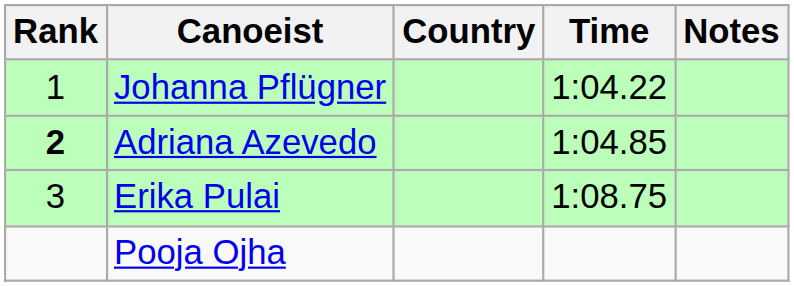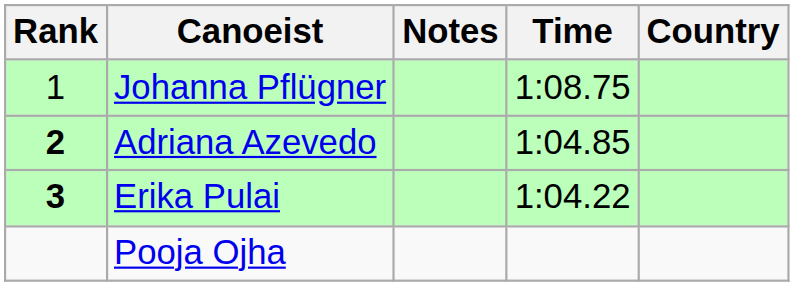 <table class="wikitable" style="text-align:center">
 <tr>
 <th>Rank</th>
 <th>Canoeist</th>
+<th>Notes</th>
+<th>Time</th>
 <th>Country</th>
-<th>Time</th>
-<th>Notes</th>
 </tr>
 <tr bgcolor=bbffbb>
 <td>1</td>
 <td align="left"><a href='#'>Johanna Pflügner</a></td>
+<td></td>
+<td>1:08.75</td>
 <td align="left"></td>
-<td>1:04.22</td>
-<td></td>
 </tr>
 <tr bgcolor=bbffbb>
 <td><strong>2</strong></td>
 <td align="left"><a href='#'>Adriana Azevedo</a></td>
+<td></td>
+<td>1:04.85</td>
 <td align="left"></td>
-<td>1:04.85</td>
-<td></td>
 </tr>
 <tr bgcolor=bbffbb>
-<td>3</td>
+<td><strong>3</strong></td>
 <td align="left"><a href='#'>Erika Pulai</a></td>
+<td></td>
+<td>1:04.22</td>
 <td align="left"></td>
-<td>1:08.75</td>
-<td></td>
 </tr>
 <tr>
 <td></td>
 <td align="left"><a href='#'>Pooja Ojha</a></td>
-<td align="left"></td>
 <td></td>
 <td></td>
+<td align="left"></td>
 </tr>
 </table>
